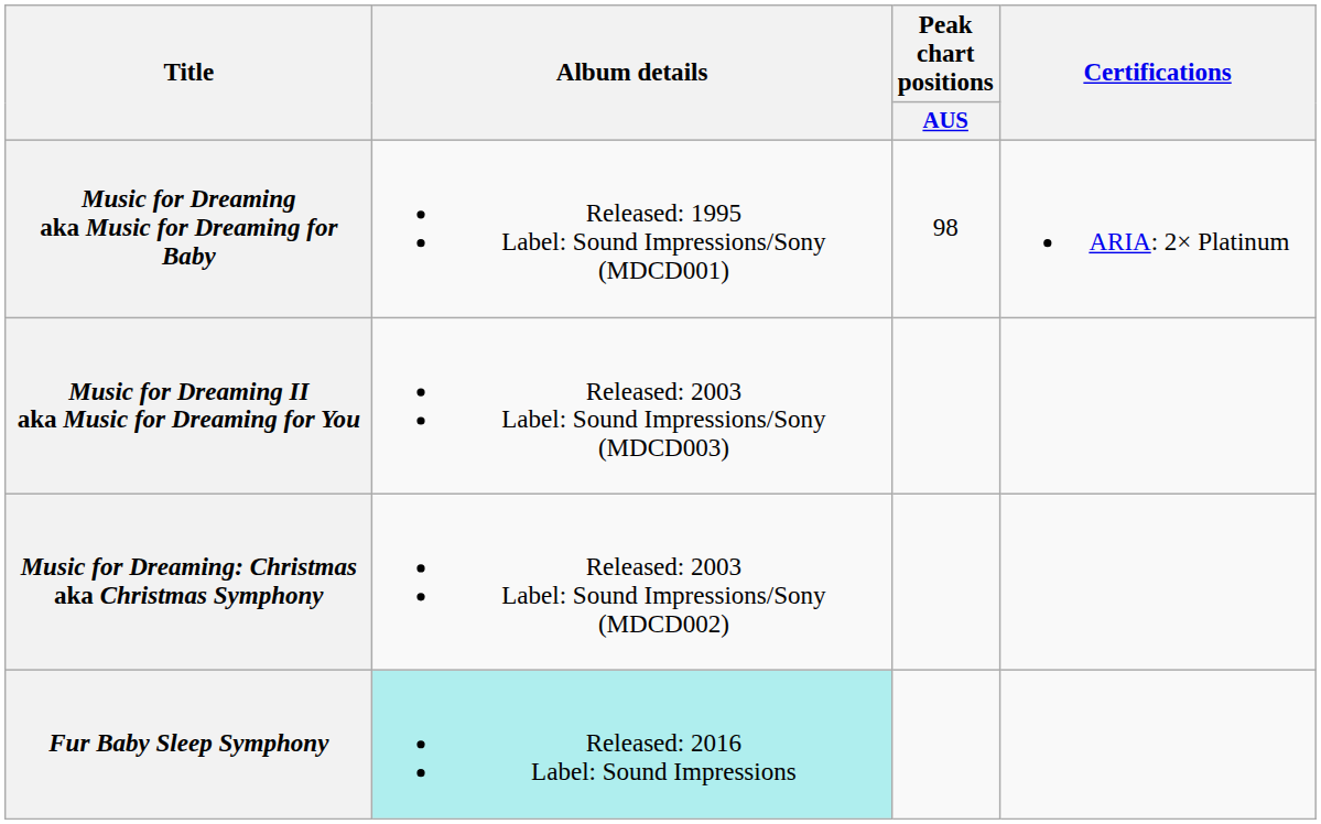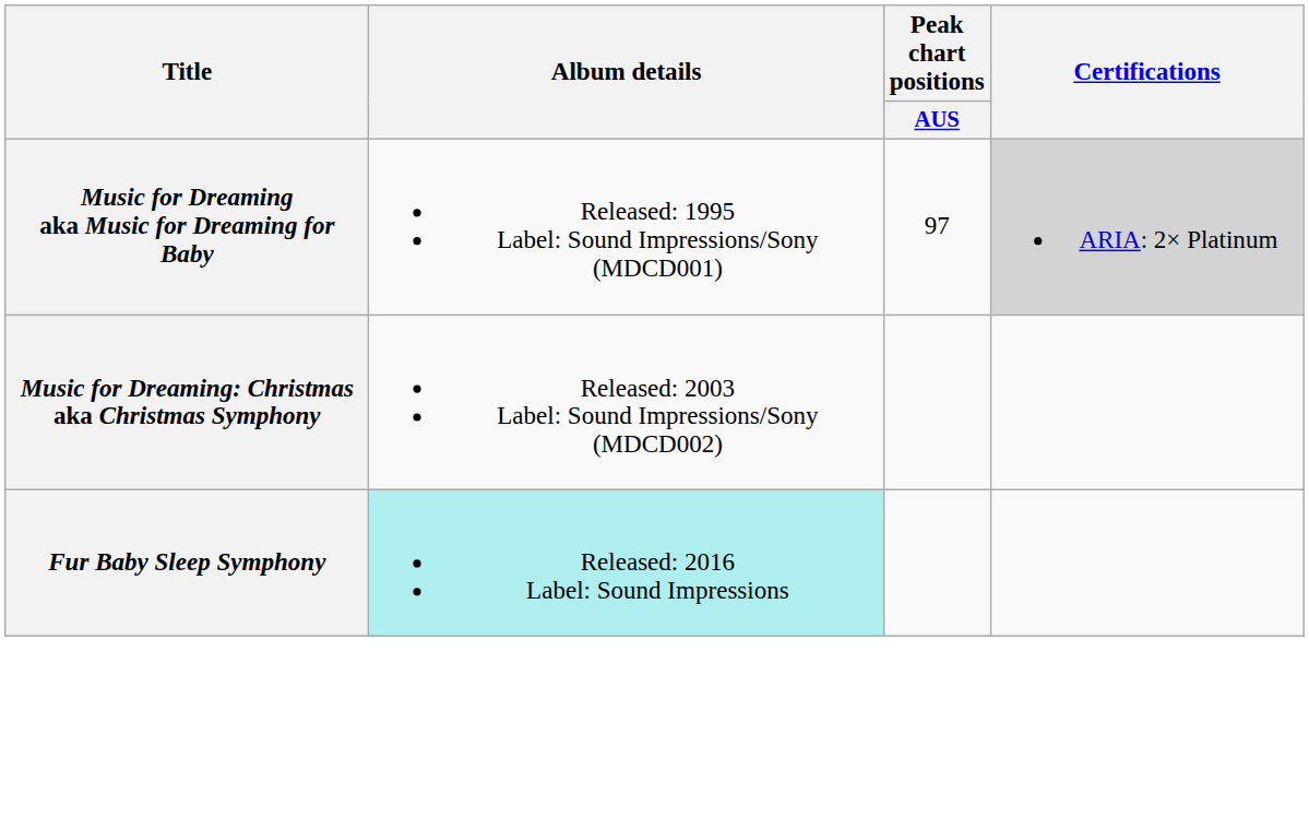 <table class="wikitable plainrowheaders" style="text-align:center;">
 <tr>
 <th scope="col" rowspan="2" style="width:14em;">Title</th>
 <th scope="col" rowspan="2" style="width:20em;">Album details</th>
 <th scope="col" colspan="1">Peak chart positions</th>
 <th scope="col" rowspan="2" style="width:12em;"><a href='#'>Certifications</a></th>
 </tr>
 <tr>
 <th scope="col" style="width:3em;font-size:90%;"><a href='#'>AUS</a><br></th>
 </tr>
 <tr>
 <th scope="row"><em>Music for Dreaming</em> <br>aka <em>Music for Dreaming for Baby</em></th>
 <td><br><ul><li>Released: 1995</li><li>Label: Sound Impressions/Sony (MDCD001)</li></ul></td>
-<td>98</td>
-<td><br><ul><li><a href='#'>ARIA</a>: 2× Platinum</li></ul></td>
-</tr>
-<tr>
-<th scope="row"><em>Music for Dreaming II</em> <br>aka <em>Music for Dreaming for You</em></th>
-<td><br><ul><li>Released: 2003</li><li>Label: Sound Impressions/Sony (MDCD003)</li></ul></td>
-<td></td>
-<td></td>
+<td>97</td>
+<td style="background: lightgrey;"><br><ul><li><a href='#'>ARIA</a>: 2× Platinum</li></ul></td>
 </tr>
 <tr>
 <th scope="row"><em>Music for Dreaming: Christmas</em> <br>aka <em>Christmas Symphony</em></th>
 <td><br><ul><li>Released: 2003</li><li>Label: Sound Impressions/Sony (MDCD002)</li></ul></td>
 <td></td>
 <td></td>
 </tr>
 <tr>
 <th scope="row"><em>Fur Baby Sleep Symphony</em></th>
 <td style="background: paleturquoise;"><br><ul><li>Released: 2016</li><li>Label: Sound Impressions</li></ul></td>
 <td></td>
 <td></td>
 </tr>
 </table>
